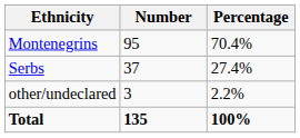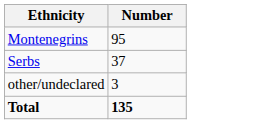 <table class="wikitable">
 <tr>
 <th width="100px">Ethnicity</th>
 <th width="80px">Number</th>
-<th width="80px">Percentage</th>
 </tr>
 <tr>
 <td><a href='#'>Montenegrins</a></td>
 <td>95</td>
-<td>70.4%</td>
 </tr>
 <tr>
 <td><a href='#'>Serbs</a></td>
 <td>37</td>
-<td>27.4%</td>
 </tr>
 <tr>
 <td>other/undeclared</td>
 <td>3</td>
-<td>2.2%</td>
 </tr>
 <tr>
 <td><strong>Total</strong></td>
 <td><strong>135</strong></td>
-<td><strong>100%</strong></td>
 </tr>
 </table>
